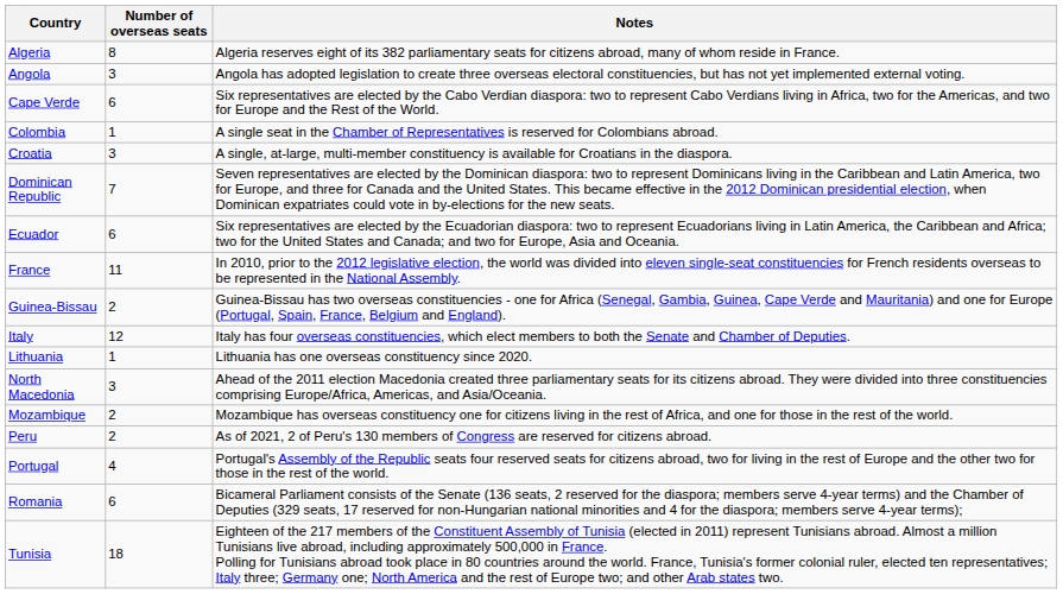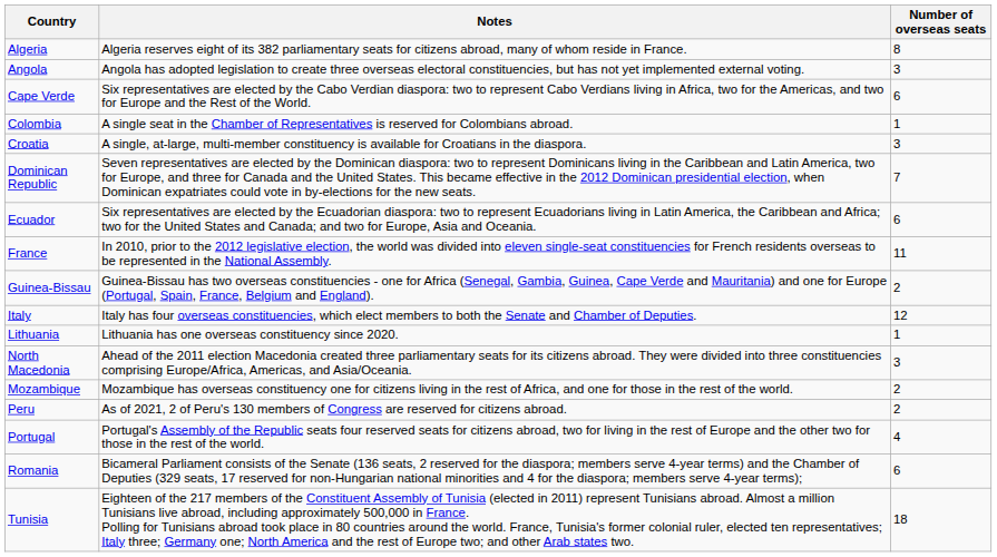 <table class="wikitable sortable">
 <tr>
 <th>Country</th>
+<th class="unsortable">Notes</th>
 <th>Number of overseas seats</th>
-<th class="unsortable">Notes</th>
 </tr>
 <tr>
 <td><a href='#'>Algeria</a></td>
+<td>Algeria reserves eight of its 382 parliamentary seats for citizens abroad, many of whom reside in France.</td>
 <td>8</td>
-<td>Algeria reserves eight of its 382 parliamentary seats for citizens abroad, many of whom reside in France.</td>
 </tr>
 <tr>
 <td><a href='#'>Angola</a></td>
+<td>Angola has adopted legislation to create three overseas electoral constituencies, but has not yet implemented external voting.</td>
 <td>3</td>
-<td>Angola has adopted legislation to create three overseas electoral constituencies, but has not yet implemented external voting.</td>
 </tr>
 <tr>
 <td><a href='#'>Cape Verde</a></td>
+<td>Six representatives are elected by the Cabo Verdian diaspora: two to represent Cabo Verdians living in Africa, two for the Americas, and two for Europe and the Rest of the World.</td>
 <td>6</td>
-<td>Six representatives are elected by the Cabo Verdian diaspora: two to represent Cabo Verdians living in Africa, two for the Americas, and two for Europe and the Rest of the World.</td>
 </tr>
 <tr>
 <td><a href='#'>Colombia</a></td>
+<td>A single seat in the <a href='#'>Chamber of Representatives</a> is reserved for Colombians abroad.</td>
 <td>1</td>
-<td>A single seat in the <a href='#'>Chamber of Representatives</a> is reserved for Colombians abroad.</td>
 </tr>
 <tr>
 <td><a href='#'>Croatia</a></td>
+<td>A single, at-large, multi-member constituency is available for Croatians in the diaspora.</td>
 <td>3</td>
-<td>A single, at-large, multi-member constituency is available for Croatians in the diaspora.</td>
 </tr>
 <tr>
 <td><a href='#'>Dominican Republic</a></td>
+<td>Seven representatives are elected by the Dominican diaspora: two to represent Dominicans living in the Caribbean and Latin America, two for Europe, and three for Canada and the United States. This became effective in the <a href='#'>2012 Dominican presidential election</a>, when Dominican expatriates could vote in by-elections for the new seats.</td>
 <td>7</td>
-<td>Seven representatives are elected by the Dominican diaspora: two to represent Dominicans living in the Caribbean and Latin America, two for Europe, and three for Canada and the United States. This became effective in the <a href='#'>2012 Dominican presidential election</a>, when Dominican expatriates could vote in by-elections for the new seats.</td>
 </tr>
 <tr>
 <td><a href='#'>Ecuador</a></td>
+<td>Six representatives are elected by the Ecuadorian diaspora: two to represent Ecuadorians living in Latin America, the Caribbean and Africa; two for the United States and Canada; and two for Europe, Asia and Oceania.</td>
 <td>6</td>
-<td>Six representatives are elected by the Ecuadorian diaspora: two to represent Ecuadorians living in Latin America, the Caribbean and Africa; two for the United States and Canada; and two for Europe, Asia and Oceania.</td>
 </tr>
 <tr>
 <td><a href='#'>France</a></td>
+<td>In 2010, prior to the <a href='#'>2012 legislative election</a>, the world was divided into <a href='#'>eleven single-seat constituencies</a> for French residents overseas to be represented in the <a href='#'>National Assembly</a>.</td>
 <td>11</td>
-<td>In 2010, prior to the <a href='#'>2012 legislative election</a>, the world was divided into <a href='#'>eleven single-seat constituencies</a> for French residents overseas to be represented in the <a href='#'>National Assembly</a>.</td>
 </tr>
 <tr>
 <td><a href='#'>Guinea-Bissau</a></td>
+<td>Guinea-Bissau has two overseas constituencies - one for Africa (<a href='#'>Senegal</a>, <a href='#'>Gambia</a>, <a href='#'>Guinea</a>, <a href='#'>Cape Verde</a> and <a href='#'>Mauritania</a>) and one for Europe (<a href='#'>Portugal</a>, <a href='#'>Spain</a>, <a href='#'>France</a>, <a href='#'>Belgium</a> and <a href='#'>England</a>).</td>
 <td>2</td>
-<td>Guinea-Bissau has two overseas constituencies - one for Africa (<a href='#'>Senegal</a>, <a href='#'>Gambia</a>, <a href='#'>Guinea</a>, <a href='#'>Cape Verde</a> and <a href='#'>Mauritania</a>) and one for Europe (<a href='#'>Portugal</a>, <a href='#'>Spain</a>, <a href='#'>France</a>, <a href='#'>Belgium</a> and <a href='#'>England</a>).</td>
 </tr>
 <tr>
 <td><a href='#'>Italy</a></td>
+<td>Italy has four <a href='#'>overseas constituencies</a>, which elect members to both the <a href='#'>Senate</a> and <a href='#'>Chamber of Deputies</a>.</td>
 <td>12</td>
-<td>Italy has four <a href='#'>overseas constituencies</a>, which elect members to both the <a href='#'>Senate</a> and <a href='#'>Chamber of Deputies</a>.</td>
 </tr>
 <tr>
 <td><a href='#'>Lithuania</a></td>
+<td>Lithuania has one overseas constituency since 2020.</td>
 <td>1</td>
-<td>Lithuania has one overseas constituency since 2020.</td>
 </tr>
 <tr>
 <td><a href='#'>North Macedonia</a></td>
+<td>Ahead of the 2011 election Macedonia created three parliamentary seats for its citizens abroad. They were divided into three constituencies comprising Europe/Africa, Americas, and Asia/Oceania.</td>
 <td>3</td>
-<td>Ahead of the 2011 election Macedonia created three parliamentary seats for its citizens abroad. They were divided into three constituencies comprising Europe/Africa, Americas, and Asia/Oceania.</td>
 </tr>
 <tr>
 <td><a href='#'>Mozambique</a></td>
+<td>Mozambique has overseas constituency one for citizens living in the rest of Africa, and one for those in the rest of the world.</td>
 <td>2</td>
-<td>Mozambique has overseas constituency one for citizens living in the rest of Africa, and one for those in the rest of the world.</td>
 </tr>
 <tr>
 <td><a href='#'>Peru</a></td>
+<td>As of 2021, 2 of Peru's 130 members of <a href='#'>Congress</a> are reserved for citizens abroad.</td>
 <td>2</td>
-<td>As of 2021, 2 of Peru's 130 members of <a href='#'>Congress</a> are reserved for citizens abroad.</td>
 </tr>
 <tr |->
 <td><a href='#'>Portugal</a></td>
+<td>Portugal's <a href='#'>Assembly of the Republic</a> seats four reserved seats for citizens abroad, two for  living in the rest of Europe and the other two for those in the rest of the world.</td>
 <td>4</td>
-<td>Portugal's <a href='#'>Assembly of the Republic</a> seats four reserved seats for citizens abroad, two for  living in the rest of Europe and the other two for those in the rest of the world.</td>
 </tr>
 <tr>
 <td><a href='#'>Romania</a></td>
+<td>Bicameral Parliament consists of the Senate (136 seats, 2 reserved for the diaspora; members serve 4-year terms) and the Chamber of Deputies (329 seats, 17 reserved for non-Hungarian national minorities and 4 for the diaspora; members serve 4-year terms);</td>
 <td>6</td>
-<td>Bicameral Parliament consists of the Senate (136 seats, 2 reserved for the diaspora; members serve 4-year terms) and the Chamber of Deputies (329 seats, 17 reserved for non-Hungarian national minorities and 4 for the diaspora; members serve 4-year terms);</td>
 </tr>
 <tr>
 <td><a href='#'>Tunisia</a></td>
+<td>Eighteen of the 217 members of the <a href='#'>Constituent Assembly of Tunisia</a> (elected in 2011) represent Tunisians abroad. Almost a million Tunisians live abroad, including approximately 500,000 in <a href='#'>France</a>.<br>Polling for Tunisians abroad took place in 80 countries around the world. France, Tunisia's former colonial ruler, elected ten representatives; <a href='#'>Italy</a> three; <a href='#'>Germany</a> one; <a href='#'>North America</a> and the rest of Europe two; and other <a href='#'>Arab states</a> two.</td>
 <td>18</td>
-<td>Eighteen of the 217 members of the <a href='#'>Constituent Assembly of Tunisia</a> (elected in 2011) represent Tunisians abroad. Almost a million Tunisians live abroad, including approximately 500,000 in <a href='#'>France</a>.<br>Polling for Tunisians abroad took place in 80 countries around the world. France, Tunisia's former colonial ruler, elected ten representatives; <a href='#'>Italy</a> three; <a href='#'>Germany</a> one; <a href='#'>North America</a> and the rest of Europe two; and other <a href='#'>Arab states</a> two.</td>
 </tr>
 </table>
